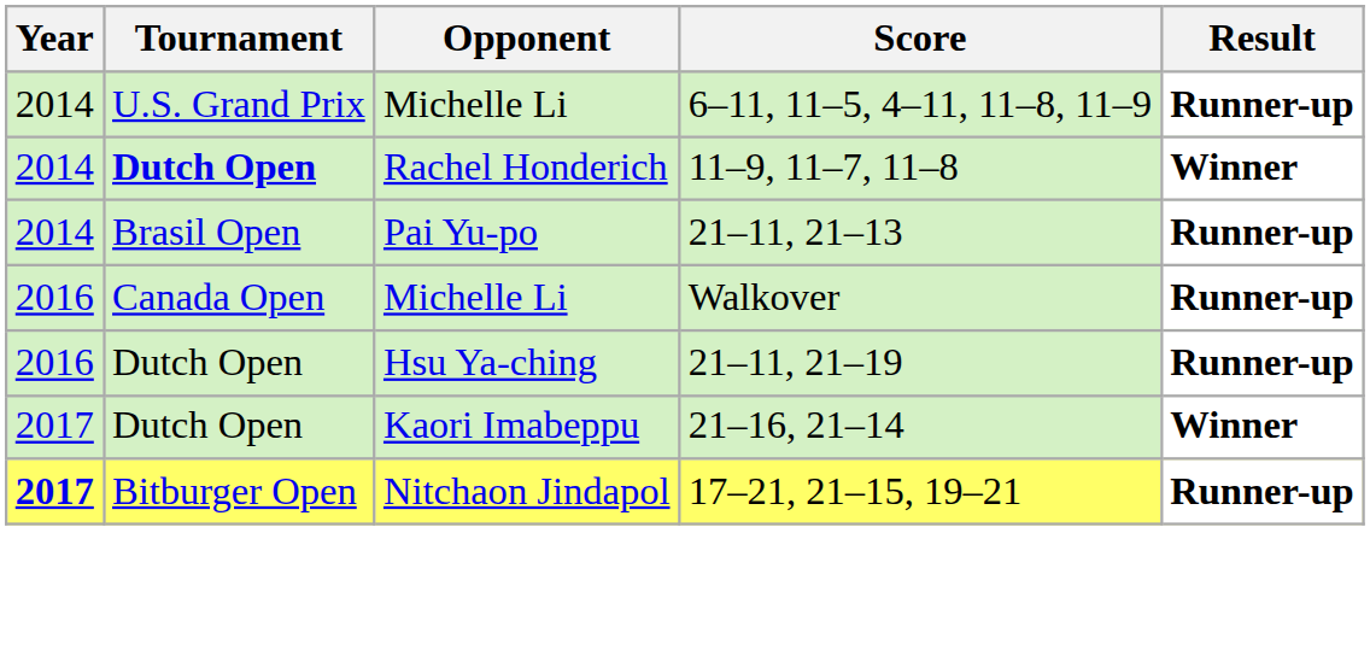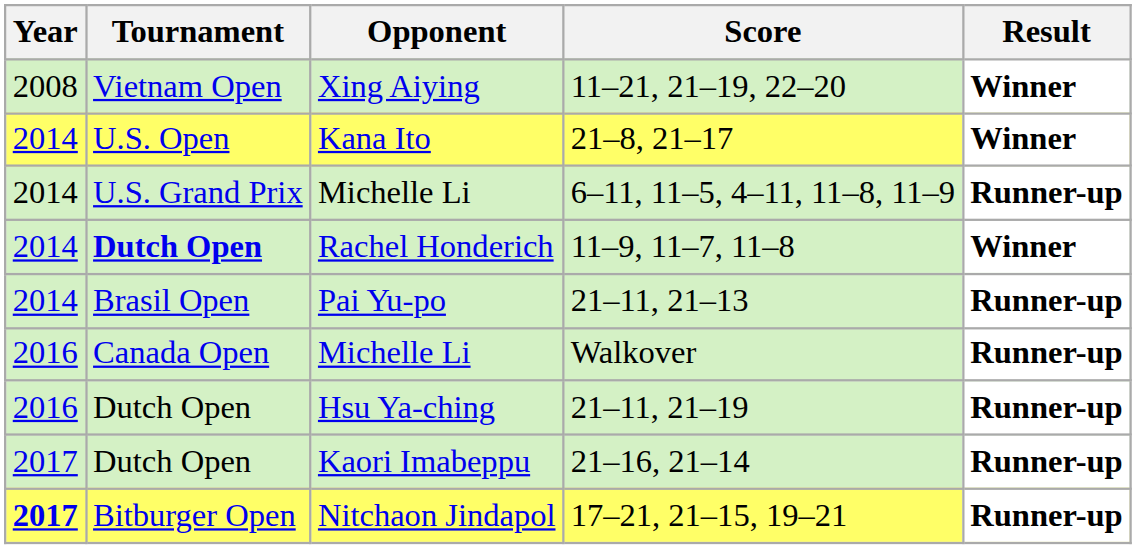 <table class="sortable wikitable" style="font-size: 90%;">
 <tr>
 <th>Year</th>
 <th>Tournament</th>
 <th>Opponent</th>
 <th>Score</th>
 <th>Result</th>
+</tr>
+<tr style="background:#D4F1C5">
+<td align="center">2008</td>
+<td align="left"><a href='#'>Vietnam Open</a></td>
+<td align="left"> <a href='#'>Xing Aiying</a></td>
+<td align="left">11–21, 21–19, 22–20</td>
+<td style="text-align:left; background:white"> <strong>Winner</strong></td>
+</tr>
+<tr style="background:#FFFF67">
+<td align="center"><a href='#'>2014</a></td>
+<td align="left"><a href='#'>U.S. Open</a></td>
+<td align="left"> <a href='#'>Kana Ito</a></td>
+<td align="left">21–8, 21–17</td>
+<td style="text-align:left; background:white"> <strong>Winner</strong></td>
 </tr>
 <tr style="background:#D4F1C5">
 <td align="center">2014</td>
 <td align="left"><a href='#'>U.S. Grand Prix</a></td>
 <td align="left"> Michelle Li</td>
 <td align="left">6–11, 11–5, 4–11, 11–8, 11–9</td>
 <td style="text-align:left; background:white"> <strong>Runner-up</strong></td>
 </tr>
 <tr style="background:#D4F1C5">
 <td align="center"><a href='#'>2014</a></td>
 <td align="left"><strong><a href='#'>Dutch Open</a></strong></td>
 <td align="left"> <a href='#'>Rachel Honderich</a></td>
 <td align="left">11–9, 11–7, 11–8</td>
 <td style="text-align:left; background:white"> <strong>Winner</strong></td>
 </tr>
 <tr style="background:#D4F1C5">
 <td align="center"><a href='#'>2014</a></td>
 <td align="left"><a href='#'>Brasil Open</a></td>
 <td align="left"> <a href='#'>Pai Yu-po</a></td>
 <td align="left">21–11, 21–13</td>
 <td style="text-align:left; background:white"> <strong>Runner-up</strong></td>
 </tr>
 <tr style="background:#D4F1C5">
 <td align="center"><a href='#'>2016</a></td>
 <td align="left"><a href='#'>Canada Open</a></td>
 <td align="left"> <a href='#'>Michelle Li</a></td>
 <td align="left">Walkover</td>
 <td style="text-align:left; background:white"> <strong>Runner-up</strong></td>
 </tr>
 <tr style="background:#D4F1C5">
 <td align="center"><a href='#'>2016</a></td>
 <td align="left">Dutch Open</td>
 <td align="left"> <a href='#'>Hsu Ya-ching</a></td>
 <td align="left">21–11, 21–19</td>
 <td style="text-align:left; background:white"> <strong>Runner-up</strong></td>
 </tr>
 <tr style="background:#D4F1C5">
 <td align="center"><a href='#'>2017</a></td>
 <td align="left">Dutch Open</td>
 <td align="left"> <a href='#'>Kaori Imabeppu</a></td>
 <td align="left">21–16, 21–14</td>
-<td style="text-align:left; background:white"> <strong>Winner</strong></td>
+<td style="text-align:left; background:white"> <strong>Runner-up</strong></td>
 </tr>
 <tr style="background:#FFFF67">
 <td align="center"><strong><a href='#'>2017</a></strong></td>
 <td align="left"><a href='#'>Bitburger Open</a></td>
 <td align="left"> <a href='#'>Nitchaon Jindapol</a></td>
 <td align="left">17–21, 21–15, 19–21</td>
 <td style="text-align:left; background:white"> <strong>Runner-up</strong></td>
 </tr>
 </table>
